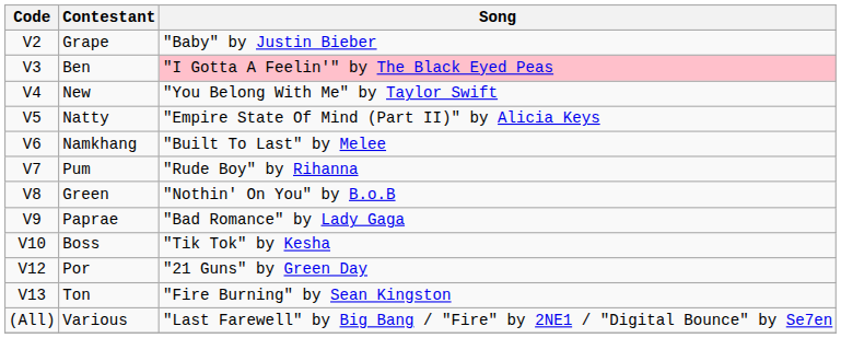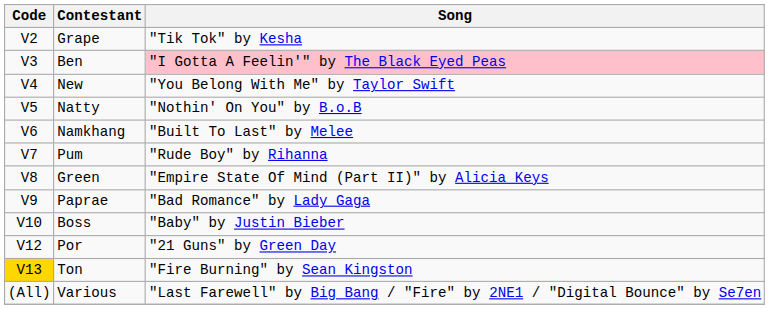 <table class="wikitable">
 <tr>
 <th>Code</th>
 <th>Contestant</th>
 <th>Song</th>
 </tr>
 <tr>
 <td align="center">V2</td>
 <td>Grape</td>
-<td>"Baby" by <a href='#'>Justin Bieber</a></td>
+<td>"Tik Tok" by <a href='#'>Kesha</a></td>
 </tr>
 <tr>
 <td align="center">V3</td>
 <td>Ben</td>
 <td style="background: pink;">"I Gotta A Feelin'" by <a href='#'>The Black Eyed Peas</a></td>
 </tr>
 <tr>
 <td align="center">V4</td>
 <td>New</td>
 <td>"You Belong With Me" by <a href='#'>Taylor Swift</a></td>
 </tr>
 <tr>
 <td align="center">V5</td>
 <td>Natty</td>
-<td>"Empire State Of Mind (Part II)" by <a href='#'>Alicia Keys</a></td>
+<td>"Nothin' On You" by <a href='#'>B.o.B</a></td>
 </tr>
 <tr>
 <td align="center">V6</td>
 <td>Namkhang</td>
 <td>"Built To Last" by <a href='#'>Melee</a></td>
 </tr>
 <tr>
 <td align="center">V7</td>
 <td>Pum</td>
 <td>"Rude Boy" by <a href='#'>Rihanna</a></td>
 </tr>
 <tr>
 <td align="center">V8</td>
 <td>Green</td>
-<td>"Nothin' On You" by <a href='#'>B.o.B</a></td>
+<td>"Empire State Of Mind (Part II)" by <a href='#'>Alicia Keys</a></td>
 </tr>
 <tr>
 <td align="center">V9</td>
 <td>Paprae</td>
 <td>"Bad Romance" by <a href='#'>Lady Gaga</a></td>
 </tr>
 <tr>
 <td align="center">V10</td>
 <td>Boss</td>
-<td>"Tik Tok" by <a href='#'>Kesha</a></td>
+<td>"Baby" by <a href='#'>Justin Bieber</a></td>
 </tr>
 <tr>
 <td align="center">V12</td>
 <td>Por</td>
 <td>"21 Guns" by <a href='#'>Green Day</a></td>
 </tr>
 <tr>
-<td align="center">V13</td>
+<td align="center" style="background: gold;">V13</td>
 <td>Ton</td>
 <td>"Fire Burning" by <a href='#'>Sean Kingston</a></td>
 </tr>
 <tr>
 <td align="center">(All)</td>
 <td>Various</td>
 <td>"Last Farewell" by <a href='#'>Big Bang</a> / "Fire" by <a href='#'>2NE1</a> / "Digital Bounce" by <a href='#'>Se7en</a></td>
 </tr>
 <tr>
 </tr>
 </table>
